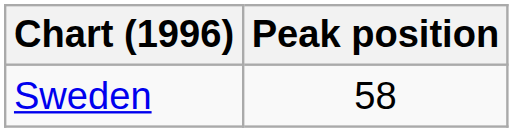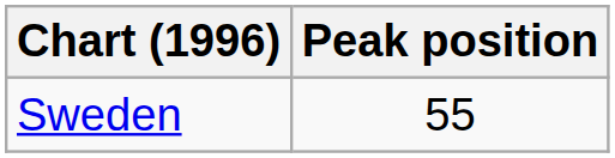 <table class="wikitable">
 <tr>
 <th align="left">Chart (1996)</th>
 <th align="center">Peak position</th>
 </tr>
 <tr>
 <td align="left"><a href='#'>Sweden</a></td>
-<td align="center">58</td>
+<td align="center">55</td>
 </tr>
 </table>
